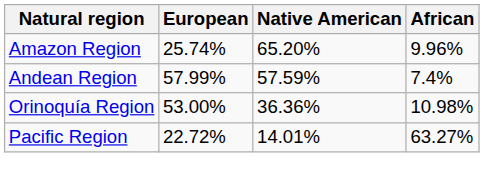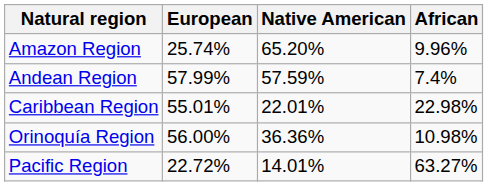 <table class="wikitable">
 <tr>
 <th>Natural region</th>
 <th>European</th>
 <th>Native American</th>
 <th>African</th>
 </tr>
 <tr>
 <td><a href='#'>Amazon Region</a></td>
 <td>25.74%</td>
 <td>65.20%</td>
 <td>9.96%</td>
 </tr>
 <tr>
 <td><a href='#'>Andean Region</a></td>
 <td>57.99%</td>
 <td>57.59%</td>
 <td>7.4%</td>
 </tr>
 <tr>
+<td><a href='#'>Caribbean Region</a></td>
+<td>55.01%</td>
+<td>22.01%</td>
+<td>22.98%</td>
+</tr>
+<tr>
 <td><a href='#'>Orinoquía Region</a></td>
-<td>53.00%</td>
+<td>56.00%</td>
 <td>36.36%</td>
 <td>10.98%</td>
 </tr>
 <tr>
 <td><a href='#'>Pacific Region</a></td>
 <td>22.72%</td>
 <td>14.01%</td>
 <td>63.27%</td>
 </tr>
 </table>
